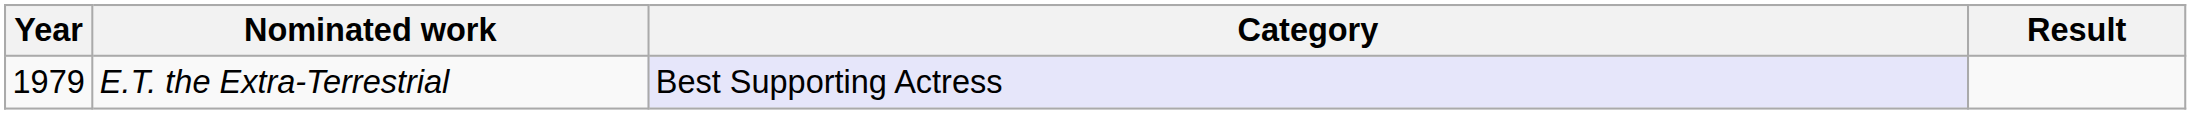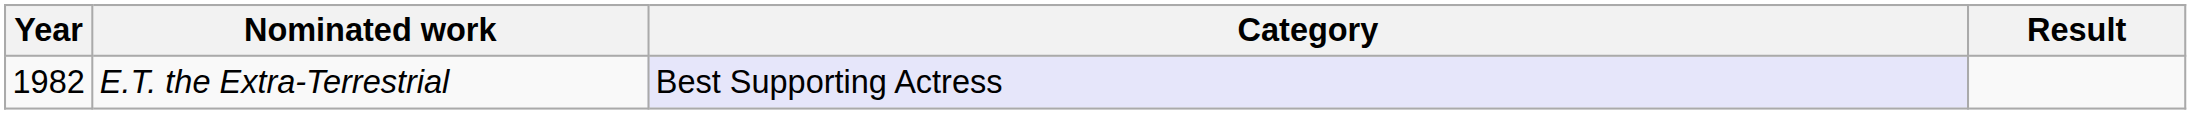 <table class=wikitable>
 <tr>
 <th width=4%>Year</th>
 <th width=25.5%>Nominated work</th>
 <th width=60.5%>Category</th>
 <th width=10%>Result</th>
 </tr>
 <tr>
-<td>1979</td>
+<td>1982</td>
 <td><em>E.T. the Extra-Terrestrial</em></td>
 <td style="background: lavender;">Best Supporting Actress</td>
 <td></td>
 </tr>
 </table>
